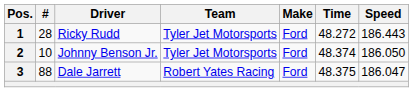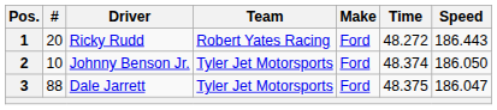 <table class="wikitable" style="font-size:95%">
 <tr>
 <th>Pos.</th>
 <th>#</th>
 <th>Driver</th>
 <th>Team</th>
 <th>Make</th>
 <th>Time</th>
 <th>Speed</th>
 </tr>
 <tr>
 <th>1</th>
-<td>28</td>
+<td>20</td>
 <td><a href='#'>Ricky Rudd</a></td>
-<td><a href='#'>Tyler Jet Motorsports</a></td>
+<td><a href='#'>Robert Yates Racing</a></td>
 <td><a href='#'>Ford</a></td>
 <td>48.272</td>
 <td>186.443</td>
 </tr>
 <tr>
 <th>2</th>
 <td>10</td>
 <td><a href='#'>Johnny Benson Jr.</a></td>
 <td><a href='#'>Tyler Jet Motorsports</a></td>
 <td><a href='#'>Ford</a></td>
 <td>48.374</td>
 <td>186.050</td>
 </tr>
 <tr>
 <th>3</th>
 <td>88</td>
 <td><a href='#'>Dale Jarrett</a></td>
-<td><a href='#'>Robert Yates Racing</a></td>
+<td><a href='#'>Tyler Jet Motorsports</a></td>
 <td><a href='#'>Ford</a></td>
 <td>48.375</td>
 <td>186.047</td>
 </tr>
 <tr>
 <th colspan="7"></th>
 </tr>
 </table>
